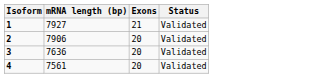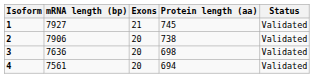 <table class="wikitable">
 <tr>
 <th>Isoform</th>
 <th>mRNA length (bp)</th>
 <th>Exons</th>
+<th>Protein length (aa)</th>
 <th>Status</th>
 </tr>
 <tr>
 <td><strong>1</strong></td>
 <td>7927</td>
 <td>21</td>
+<td>745</td>
 <td>Validated</td>
 </tr>
 <tr>
 <td><strong>2</strong></td>
 <td>7906</td>
 <td>20</td>
+<td>738</td>
 <td>Validated</td>
 </tr>
 <tr>
 <td><strong>3</strong></td>
 <td>7636</td>
 <td>20</td>
+<td>698</td>
 <td>Validated</td>
 </tr>
 <tr>
 <td><strong>4</strong></td>
 <td>7561</td>
 <td>20</td>
+<td>694</td>
 <td>Validated</td>
 </tr>
 </table>
